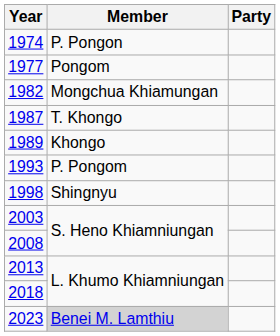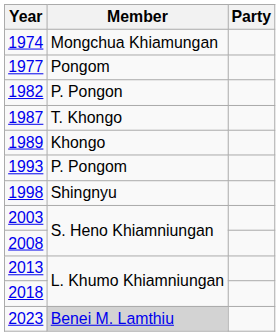 <table class="wikitable sortable">
 <tr>
 <th>Year</th>
 <th>Member</th>
 <th colspan="2">Party</th>
 </tr>
 <tr>
 <td><a href='#'>1974</a></td>
-<td>P. Pongon</td>
+<td>Mongchua Khiamungan</td>
 <td></td>
 </tr>
 <tr>
 <td><a href='#'>1977</a></td>
 <td>Pongom</td>
 <td></td>
 </tr>
 <tr>
 <td><a href='#'>1982</a></td>
-<td>Mongchua Khiamungan</td>
+<td>P. Pongon</td>
 <td></td>
 </tr>
 <tr>
 <td><a href='#'>1987</a></td>
 <td>T. Khongo</td>
 </tr>
 <tr>
 <td><a href='#'>1989</a></td>
 <td>Khongo</td>
 <td></td>
 </tr>
 <tr>
 <td><a href='#'>1993</a></td>
 <td>P. Pongom</td>
 </tr>
 <tr>
 <td><a href='#'>1998</a></td>
 <td>Shingnyu</td>
 <td></td>
 </tr>
 <tr>
 <td><a href='#'>2003</a></td>
 <td rowspan=2>S. Heno Khiamniungan</td>
 <td></td>
 </tr>
 <tr>
 <td><a href='#'>2008</a></td>
 <td></td>
 </tr>
 <tr>
 <td><a href='#'>2013</a></td>
 <td rowspan=2>L. Khumo Khiamniungan</td>
 <td></td>
 </tr>
 <tr>
 <td><a href='#'>2018</a></td>
 <td></td>
 </tr>
 <tr>
 <td><a href='#'>2023</a></td>
 <td style="background: lightgrey;"><a href='#'>Benei M. Lamthiu</a></td>
 </tr>
 </table>
